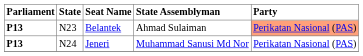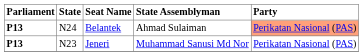 <table class="toccolours sortable" cellpadding="3" border="1" style="border-collapse:collapse; text-align: left;">
 <tr>
 <th align="center">Parliament</th>
 <th>State</th>
 <th>Seat Name</th>
 <th>State Assemblyman</th>
 <th>Party</th>
 </tr>
 <tr>
 <th align="left">P13</th>
-<td>N23</td>
+<td>N24</td>
 <td><a href='#'>Belantek</a></td>
 <td>Ahmad Sulaiman</td>
 <td style="background: lightsalmon;"><a href='#'>Perikatan Nasional</a> (<a href='#'>PAS</a>)</td>
 </tr>
 <tr>
 <th align="left">P13</th>
-<td>N24</td>
+<td>N23</td>
 <td><a href='#'>Jeneri</a></td>
 <td><a href='#'>Muhammad Sanusi Md Nor</a></td>
 <td><a href='#'>Perikatan Nasional</a> (<a href='#'>PAS</a>)</td>
 </tr>
 <tr>
 </tr>
 </table>
